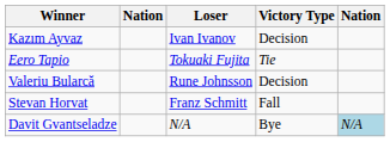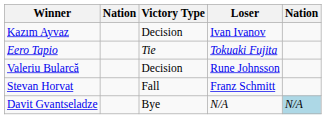 <table class="wikitable sortable" style="text-align:left;">
 <tr>
 <th>Winner</th>
 <th>Nation</th>
+<th>Victory Type</th>
 <th>Loser</th>
-<th>Victory Type</th>
 <th>Nation</th>
 </tr>
 <tr>
 <td><a href='#'>Kazım Ayvaz</a></td>
 <td></td>
+<td>Decision</td>
 <td><a href='#'>Ivan Ivanov</a></td>
-<td>Decision</td>
 <td></td>
 </tr>
 <tr style="font-style: italic">
 <td><a href='#'>Eero Tapio</a></td>
 <td></td>
+<td>Tie</td>
 <td><a href='#'>Tokuaki Fujita</a></td>
-<td>Tie</td>
 <td></td>
 </tr>
 <tr>
 <td><a href='#'>Valeriu Bularcă</a></td>
 <td></td>
+<td>Decision</td>
 <td><a href='#'>Rune Johnsson</a></td>
-<td>Decision</td>
 <td></td>
 </tr>
 <tr>
 <td><a href='#'>Stevan Horvat</a></td>
 <td></td>
+<td>Fall</td>
 <td><a href='#'>Franz Schmitt</a></td>
-<td>Fall</td>
 <td></td>
 </tr>
 <tr>
 <td><a href='#'>Davit Gvantseladze</a></td>
 <td></td>
+<td>Bye</td>
 <td><em>N/A</em></td>
-<td>Bye</td>
 <td style="background: lightblue;"><em>N/A</em></td>
 </tr>
 </table>
